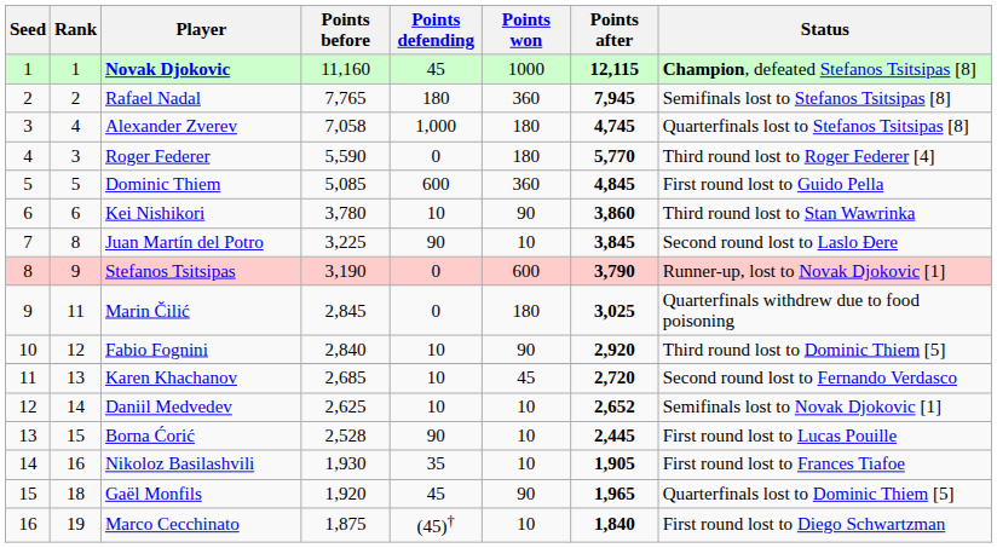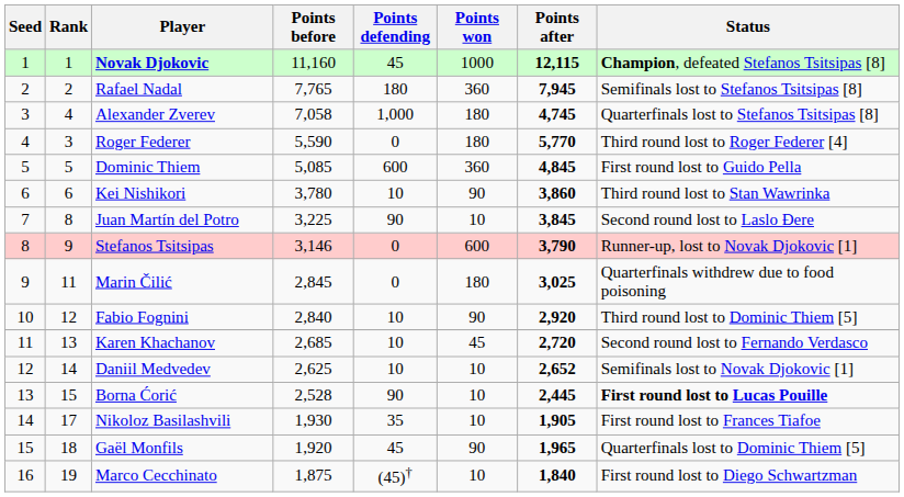 <table class="wikitable sortable">
 <tr>
 <th style="width:30px;">Seed</th>
 <th style="width:30px;">Rank</th>
 <th style="width:185px;">Player</th>
 <th style="width:75px;">Points before</th>
 <th style="width:75px;"><a href='#'>Points defending</a></th>
 <th style="width:75px;"><a href='#'>Points won</a></th>
 <th style="width:75px;">Points after</th>
 <th style="width:320px;">Status</th>
 </tr>
 <tr style="background:#cfc;">
 <td style="text-align:center;">1</td>
 <td style="text-align:center;">1</td>
 <td> <strong><a href='#'>Novak Djokovic</a></strong></td>
 <td style="text-align:center;">11,160</td>
 <td style="text-align:center;">45</td>
 <td style="text-align:center;">1000</td>
 <td style="text-align:center;"><strong>12,115</strong></td>
 <td><strong>Champion</strong>, defeated  <a href='#'>Stefanos Tsitsipas</a> [8]</td>
 </tr>
 <tr>
 <td style="text-align:center;">2</td>
 <td style="text-align:center;">2</td>
 <td> <a href='#'>Rafael Nadal</a></td>
 <td style="text-align:center;">7,765</td>
 <td style="text-align:center;">180</td>
 <td style="text-align:center;">360</td>
 <td style="text-align:center;"><strong>7,945</strong></td>
 <td>Semifinals lost to  <a href='#'>Stefanos Tsitsipas</a> [8]</td>
 </tr>
 <tr>
 <td style="text-align:center;">3</td>
 <td style="text-align:center;">4</td>
 <td> <a href='#'>Alexander Zverev</a></td>
 <td style="text-align:center;">7,058</td>
 <td style="text-align:center;">1,000</td>
 <td style="text-align:center;">180</td>
 <td style="text-align:center;"><strong>4,745</strong></td>
 <td>Quarterfinals lost to  <a href='#'>Stefanos Tsitsipas</a> [8]</td>
 </tr>
 <tr>
 <td style="text-align:center;">4</td>
 <td style="text-align:center;">3</td>
 <td> <a href='#'>Roger Federer</a></td>
 <td style="text-align:center;">5,590</td>
 <td style="text-align:center;">0</td>
 <td style="text-align:center;">180</td>
 <td style="text-align:center;"><strong>5,770</strong></td>
 <td>Third round lost to  <a href='#'>Roger Federer</a> [4]</td>
 </tr>
 <tr>
 <td style="text-align:center;">5</td>
 <td style="text-align:center;">5</td>
 <td> <a href='#'>Dominic Thiem</a></td>
 <td style="text-align:center;">5,085</td>
 <td style="text-align:center;">600</td>
 <td style="text-align:center;">360</td>
 <td style="text-align:center;"><strong>4,845</strong></td>
 <td>First round lost to  <a href='#'>Guido Pella</a></td>
 </tr>
 <tr>
 <td style="text-align:center;">6</td>
 <td style="text-align:center;">6</td>
 <td> <a href='#'>Kei Nishikori</a></td>
 <td style="text-align:center;">3,780</td>
 <td style="text-align:center;">10</td>
 <td style="text-align:center;">90</td>
 <td style="text-align:center;"><strong>3,860</strong></td>
 <td>Third round lost to  <a href='#'>Stan Wawrinka</a></td>
 </tr>
 <tr>
 <td style="text-align:center;">7</td>
 <td style="text-align:center;">8</td>
 <td> <a href='#'>Juan Martín del Potro</a></td>
 <td style="text-align:center;">3,225</td>
 <td style="text-align:center;">90</td>
 <td style="text-align:center;">10</td>
 <td style="text-align:center;"><strong>3,845</strong></td>
 <td>Second round lost to  <a href='#'>Laslo Đere</a></td>
 </tr>
 <tr style="background:#fcc;">
 <td style="text-align:center;">8</td>
 <td style="text-align:center;">9</td>
 <td> <a href='#'>Stefanos Tsitsipas</a></td>
-<td style="text-align:center;">3,190</td>
+<td style="text-align:center;">3,146</td>
 <td style="text-align:center;">0</td>
 <td style="text-align:center;">600</td>
 <td style="text-align:center;"><strong>3,790</strong></td>
 <td>Runner-up, lost to  <a href='#'>Novak Djokovic</a> [1]</td>
 </tr>
 <tr>
 <td style="text-align:center;">9</td>
 <td style="text-align:center;">11</td>
 <td> <a href='#'>Marin Čilić</a></td>
 <td style="text-align:center;">2,845</td>
 <td style="text-align:center;">0</td>
 <td style="text-align:center;">180</td>
 <td style="text-align:center;"><strong>3,025</strong></td>
 <td>Quarterfinals withdrew due to food poisoning</td>
 </tr>
 <tr>
 <td style="text-align:center;">10</td>
 <td style="text-align:center;">12</td>
 <td> <a href='#'>Fabio Fognini</a></td>
 <td style="text-align:center;">2,840</td>
 <td style="text-align:center;">10</td>
 <td style="text-align:center;">90</td>
 <td style="text-align:center;"><strong>2,920</strong></td>
 <td>Third round lost to  <a href='#'>Dominic Thiem</a> [5]</td>
 </tr>
 <tr>
 </tr>
 <tr>
 <td style="text-align:center;">11</td>
 <td style="text-align:center;">13</td>
 <td> <a href='#'>Karen Khachanov</a></td>
 <td style="text-align:center;">2,685</td>
 <td style="text-align:center;">10</td>
 <td style="text-align:center;">45</td>
 <td style="text-align:center;"><strong>2,720</strong></td>
 <td>Second round lost to  <a href='#'>Fernando Verdasco</a></td>
 </tr>
 <tr>
 <td style="text-align:center;">12</td>
 <td style="text-align:center;">14</td>
 <td> <a href='#'>Daniil Medvedev</a></td>
 <td style="text-align:center;">2,625</td>
 <td style="text-align:center;">10</td>
 <td style="text-align:center;">10</td>
 <td style="text-align:center;"><strong>2,652</strong></td>
 <td>Semifinals lost to  <a href='#'>Novak Djokovic</a> [1]</td>
 </tr>
 <tr>
 <td style="text-align:center;">13</td>
 <td style="text-align:center;">15</td>
 <td> <a href='#'>Borna Ćorić</a></td>
 <td style="text-align:center;">2,528</td>
 <td style="text-align:center;">90</td>
 <td style="text-align:center;">10</td>
 <td style="text-align:center;"><strong>2,445</strong></td>
-<td>First round lost to  <a href='#'>Lucas Pouille</a></td>
+<td><strong>First round lost to  <a href='#'>Lucas Pouille</a></strong></td>
 </tr>
 <tr>
 <td style="text-align:center;">14</td>
-<td style="text-align:center;">16</td>
+<td style="text-align:center;">17</td>
 <td> <a href='#'>Nikoloz Basilashvili</a></td>
 <td style="text-align:center;">1,930</td>
 <td style="text-align:center;">35</td>
 <td style="text-align:center;">10</td>
 <td style="text-align:center;"><strong>1,905</strong></td>
 <td>First round lost to  <a href='#'>Frances Tiafoe</a></td>
 </tr>
 <tr>
 <td style="text-align:center;">15</td>
 <td style="text-align:center;">18</td>
 <td> <a href='#'>Gaël Monfils</a></td>
 <td style="text-align:center;">1,920</td>
 <td style="text-align:center;">45</td>
 <td style="text-align:center;">90</td>
 <td style="text-align:center;"><strong>1,965</strong></td>
 <td>Quarterfinals lost to  <a href='#'>Dominic Thiem</a> [5]</td>
 </tr>
 <tr>
 <td style="text-align:center;">16</td>
 <td style="text-align:center;">19</td>
 <td> <a href='#'>Marco Cecchinato</a></td>
 <td style="text-align:center;">1,875</td>
 <td style="text-align:center;">(45)<sup>†</sup></td>
 <td style="text-align:center;">10</td>
 <td style="text-align:center;"><strong>1,840</strong></td>
 <td>First round lost to  <a href='#'>Diego Schwartzman</a></td>
 </tr>
 </table>
